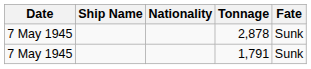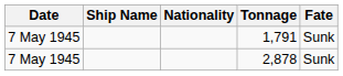 <table class="wikitable sortable">
 <tr>
 <th>Date</th>
 <th>Ship Name</th>
 <th>Nationality</th>
 <th>Tonnage</th>
 <th>Fate</th>
 </tr>
 <tr>
 <td align="right">7 May 1945</td>
 <td align="left"></td>
 <td align="left"></td>
-<td align="right">2,878</td>
+<td align="right">1,791</td>
 <td align="left">Sunk</td>
 </tr>
 <tr>
 <td align="right">7 May 1945</td>
 <td align="left"></td>
 <td align="left"></td>
-<td align="right">1,791</td>
+<td align="right">2,878</td>
 <td align="left">Sunk</td>
 </tr>
 </table>
